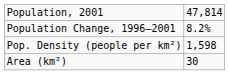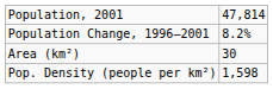 <table class="wikitable">
 <tr>
 <td>Population, 2001</td>
 <td>47,814</td>
 </tr>
 <tr>
 <td>Population Change, 1996–2001</td>
 <td>8.2%</td>
 </tr>
 <tr>
+<td>Area (km²)</td>
+<td>30</td>
+</tr>
+<tr>
 <td>Pop. Density (people per km²)</td>
 <td>1,598</td>
 </tr>
-<tr>
-<td>Area (km²)</td>
-<td>30</td>
-</tr>
 </table>
